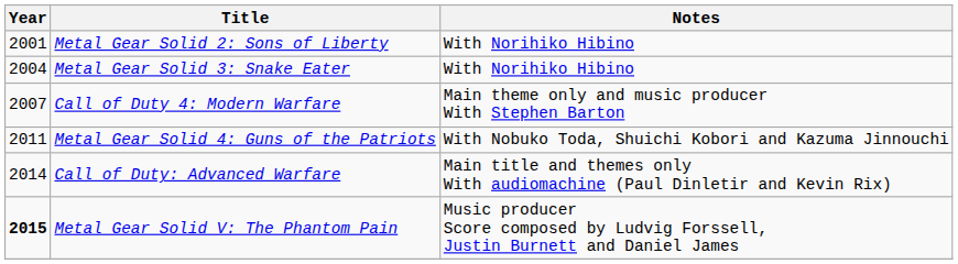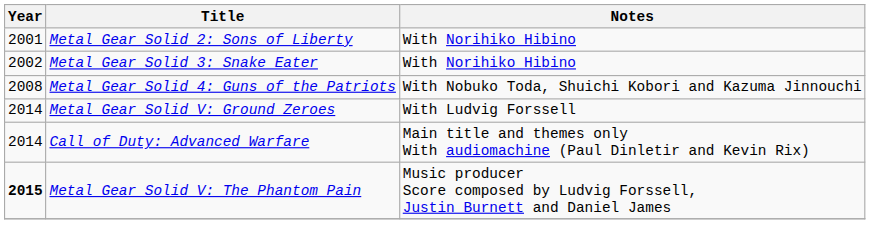 <table class="wikitable">
 <tr>
 <th>Year</th>
 <th>Title</th>
 <th>Notes</th>
 </tr>
 <tr>
 <td>2001</td>
 <td><em><a href='#'>Metal Gear Solid 2: Sons of Liberty</a></em></td>
 <td>With <a href='#'>Norihiko Hibino</a></td>
 </tr>
 <tr>
-<td>2004</td>
+<td>2002</td>
 <td><em><a href='#'>Metal Gear Solid 3: Snake Eater</a></em></td>
 <td>With <a href='#'>Norihiko Hibino</a></td>
 </tr>
 <tr>
-<td>2007</td>
-<td><em><a href='#'>Call of Duty 4: Modern Warfare</a></em></td>
-<td>Main theme only and music producer<br>With <a href='#'>Stephen Barton</a></td>
+<td>2008</td>
+<td><em><a href='#'>Metal Gear Solid 4: Guns of the Patriots</a></em></td>
+<td>With Nobuko Toda, Shuichi Kobori and Kazuma Jinnouchi</td>
 </tr>
 <tr>
-<td>2011</td>
-<td><em><a href='#'>Metal Gear Solid 4: Guns of the Patriots</a></em></td>
-<td>With Nobuko Toda, Shuichi Kobori and Kazuma Jinnouchi</td>
+<td>2014</td>
+<td><em><a href='#'>Metal Gear Solid V: Ground Zeroes</a></em></td>
+<td>With Ludvig Forssell</td>
 </tr>
 <tr>
 <td>2014</td>
 <td><em><a href='#'>Call of Duty: Advanced Warfare</a></em></td>
 <td>Main title and themes only<br>With <a href='#'>audiomachine</a> (Paul Dinletir and Kevin Rix)</td>
 </tr>
 <tr>
 <td><strong>2015</strong></td>
 <td><em><a href='#'>Metal Gear Solid V: The Phantom Pain</a></em></td>
 <td>Music producer<br>Score composed by Ludvig Forssell,<br><a href='#'>Justin Burnett</a> and Daniel James</td>
 </tr>
 <tr>
 </tr>
 </table>
